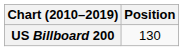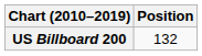 <table class="wikitable plainrowheaders" style="text-align:center">
 <tr>
 <th scope="col">Chart (2010–2019)</th>
 <th scope="col">Position</th>
 </tr>
 <tr>
 <th scope="row">US <em>Billboard</em> 200</th>
-<td>130</td>
+<td>132</td>
 </tr>
 </table>
